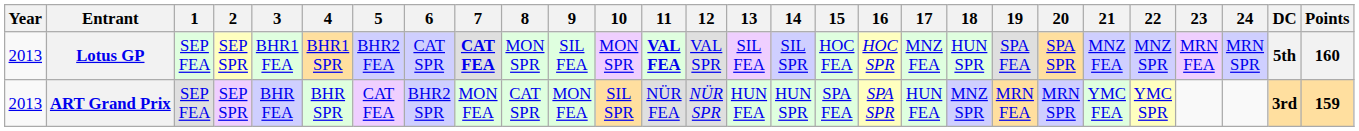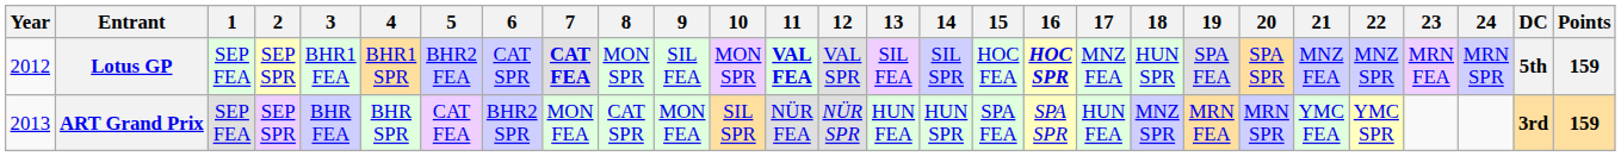 <table class="wikitable" style="text-align:center; font-size:85%">
 <tr>
 <th>Year</th>
 <th>Entrant</th>
 <th>1</th>
 <th>2</th>
 <th>3</th>
 <th>4</th>
 <th>5</th>
 <th>6</th>
 <th>7</th>
 <th>8</th>
 <th>9</th>
 <th>10</th>
 <th>11</th>
 <th>12</th>
 <th>13</th>
 <th>14</th>
 <th>15</th>
 <th>16</th>
 <th>17</th>
 <th>18</th>
 <th>19</th>
 <th>20</th>
 <th>21</th>
 <th>22</th>
 <th>23</th>
 <th>24</th>
 <th>DC</th>
 <th>Points</th>
 </tr>
 <tr>
-<td><a href='#'>2013</a></td>
+<td><a href='#'>2012</a></td>
 <th nowrap><a href='#'>Lotus GP</a></th>
 <td style="background:#DFFFDF;"><a href='#'>SEP<br>FEA</a><br></td>
 <td style="background:#FFFFBF;"><a href='#'>SEP<br>SPR</a><br></td>
 <td style="background:#DFFFDF;"><a href='#'>BHR1<br>FEA</a><br></td>
 <td style="background:#FFDF9F;"><a href='#'>BHR1<br>SPR</a><br></td>
 <td style="background:#CFCFFF;"><a href='#'>BHR2<br>FEA</a><br></td>
 <td style="background:#CFCFFF;"><a href='#'>CAT<br>SPR</a><br></td>
 <td style="background:#DFDFDF;"><strong><a href='#'>CAT<br>FEA</a></strong><br></td>
 <td style="background:#DFFFDF;"><a href='#'>MON<br>SPR</a><br></td>
 <td style="background:#DFFFDF;"><a href='#'>SIL<br>FEA</a><br></td>
 <td style="background:#EFCFFF;"><a href='#'>MON<br>SPR</a><br></td>
 <td style="background:#DFFFDF;"><strong><a href='#'>VAL<br>FEA</a></strong><br></td>
 <td style="background:#DFDFDF;"><a href='#'>VAL<br>SPR</a><br></td>
 <td style="background:#efcfff;"><a href='#'>SIL<br>FEA</a><br></td>
 <td style="background:#CFCFFF;"><a href='#'>SIL<br>SPR</a><br></td>
 <td style="background:#DFFFDF;"><a href='#'>HOC<br>FEA</a><br></td>
-<td style="background:#FFFFBF;"><em><a href='#'>HOC<br>SPR</a></em><br></td>
+<td style="background:#FFFFBF;"><strong><em><a href='#'>HOC<br>SPR</a></em><br></strong></td>
 <td style="background:#DFFFDF;"><a href='#'>MNZ<br>FEA</a><br></td>
 <td style="background:#DFFFDF;"><a href='#'>HUN<br>SPR</a><br></td>
 <td style="background:#DFDFDF;"><a href='#'>SPA<br>FEA</a><br></td>
 <td style="background:#FFDF9F;"><a href='#'>SPA<br>SPR</a><br></td>
 <td style="background:#CFCFFF;"><a href='#'>MNZ<br>FEA</a><br></td>
 <td style="background:#CFCFFF;"><a href='#'>MNZ<br>SPR</a><br></td>
 <td style="background:#efcfff;"><a href='#'>MRN<br>FEA</a><br></td>
 <td style="background:#CFCFFF;"><a href='#'>MRN<br>SPR</a><br></td>
 <th>5th</th>
-<th>160</th>
+<th>159</th>
 </tr>
 <tr>
 <td><a href='#'>2013</a></td>
 <th nowrap><a href='#'>ART Grand Prix</a></th>
 <td style="background:#DFDFDF;"><a href='#'>SEP<br>FEA</a><br></td>
 <td style="background:#EFCFFF;"><a href='#'>SEP<br>SPR</a><br></td>
 <td style="background:#CFCFFF;"><a href='#'>BHR<br>FEA</a><br></td>
 <td style="background:#DFFFDF;"><a href='#'>BHR<br>SPR</a><br></td>
 <td style="background:#EFCFFF;"><a href='#'>CAT<br>FEA</a><br></td>
 <td style="background:#CFCFFF;"><a href='#'>BHR2<br>SPR</a><br></td>
 <td style="background:#DFFFDF;"><a href='#'>MON<br>FEA</a><br></td>
 <td style="background:#DFFFDF;"><a href='#'>CAT<br>SPR</a><br></td>
 <td style="background:#DFFFDF;"><a href='#'>MON<br>FEA</a><br></td>
 <td style="background:#FFDF9F;"><a href='#'>SIL<br>SPR</a><br></td>
 <td style="background:#DFDFDF;"><a href='#'>NÜR<br>FEA</a><br></td>
 <td style="background:#DFDFDF;"><em><a href='#'>NÜR<br>SPR</a></em><br></td>
 <td style="background:#DFFFDF;"><a href='#'>HUN<br>FEA</a><br></td>
 <td style="background:#DFFFDF;"><a href='#'>HUN<br>SPR</a><br></td>
 <td style="background:#DFFFDF;"><a href='#'>SPA<br>FEA</a><br></td>
 <td style="background:#FFFFBF;"><em><a href='#'>SPA<br>SPR</a></em><br></td>
 <td style="background:#DFFFDF;"><a href='#'>HUN<br>FEA</a><br></td>
 <td style="background:#CFCFFF;"><a href='#'>MNZ<br>SPR</a><br></td>
 <td style="background:#FFDF9F;"><a href='#'>MRN<br>FEA</a><br></td>
 <td style="background:#CFCFFF;"><a href='#'>MRN<br>SPR</a><br></td>
 <td style="background:#DFFFDF;"><a href='#'>YMC<br>FEA</a><br></td>
 <td style="background:#FFFFBF;"><a href='#'>YMC<br>SPR</a><br></td>
 <td></td>
 <td></td>
 <th style="background:#FFDF9F;">3rd</th>
 <th style="background:#FFDF9F;">159</th>
 </tr>
 </table>
